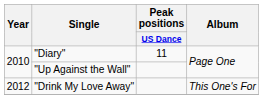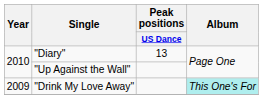 <table class="wikitable" style="text-align:center;">
 <tr>
 <th rowspan="2">Year</th>
 <th rowspan="2">Single</th>
 <th>Peak positions</th>
 <th rowspan="2">Album</th>
 </tr>
 <tr style="font-size:smaller;">
 <th style="width:50px;"><a href='#'>US Dance</a><br></th>
 </tr>
 <tr>
 <td rowspan=2>2010</td>
 <td style="text-align:left;">"Diary"</td>
-<td>11</td>
+<td>13</td>
 <td style="text-align:left;" rowspan=2><em>Page One</em></td>
 </tr>
 <tr>
 <td style="text-align:left;">"Up Against the Wall"</td>
 <td></td>
 </tr>
 <tr>
-<td>2012</td>
+<td>2009</td>
 <td style="text-align:left;">"Drink My Love Away"</td>
 <td></td>
-<td style="text-align:left;"><em>This One's For</em></td>
+<td style="background: paleturquoise; text-align:left;"><em>This One's For</em></td>
 </tr>
 <tr>
 </tr>
 </table>
